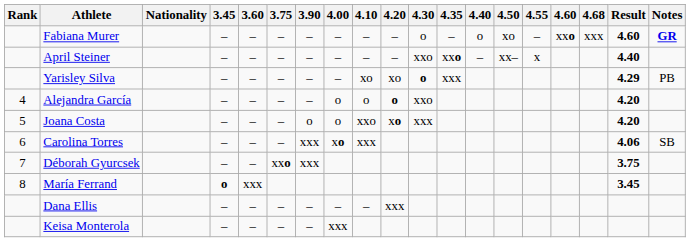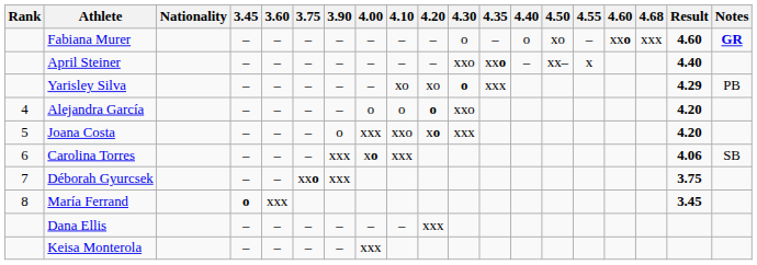 <table class="wikitable sortable" style="text-align:center;font-size:90%">
 <tr>
 <th>Rank</th>
 <th>Athlete</th>
 <th>Nationality</th>
 <th>3.45</th>
 <th>3.60</th>
 <th>3.75</th>
 <th>3.90</th>
 <th>4.00</th>
 <th>4.10</th>
 <th>4.20</th>
 <th>4.30</th>
 <th>4.35</th>
 <th>4.40</th>
 <th>4.50</th>
 <th>4.55</th>
 <th>4.60</th>
 <th>4.68</th>
 <th>Result</th>
 <th>Notes</th>
 </tr>
 <tr>
 <td></td>
 <td align="left"><a href='#'>Fabiana Murer</a></td>
 <td align=left></td>
 <td>–</td>
 <td>–</td>
 <td>–</td>
 <td>–</td>
 <td>–</td>
 <td>–</td>
 <td>–</td>
 <td>o</td>
 <td>–</td>
 <td>o</td>
 <td>xo</td>
 <td>–</td>
 <td>xx<strong>o</strong></td>
 <td>xxx</td>
 <td><strong>4.60</strong></td>
 <td><strong><a href='#'>GR</a></strong></td>
 </tr>
 <tr>
 <td></td>
 <td align="left"><a href='#'>April Steiner</a></td>
 <td align=left></td>
 <td>–</td>
 <td>–</td>
 <td>–</td>
 <td>–</td>
 <td>–</td>
 <td>–</td>
 <td>–</td>
 <td>xxo</td>
 <td>xx<strong>o</strong></td>
 <td>–</td>
 <td>xx–</td>
 <td>x</td>
 <td></td>
 <td></td>
 <td><strong>4.40</strong></td>
 <td></td>
 </tr>
 <tr>
 <td></td>
 <td align="left"><a href='#'>Yarisley Silva</a></td>
 <td align=left></td>
 <td>–</td>
 <td>–</td>
 <td>–</td>
 <td>–</td>
 <td>–</td>
 <td>xo</td>
 <td>xo</td>
 <td><strong>o</strong></td>
 <td>xxx</td>
 <td></td>
 <td></td>
 <td></td>
 <td></td>
 <td></td>
 <td><strong>4.29</strong></td>
 <td>PB</td>
 </tr>
 <tr>
 <td>4</td>
 <td align="left"><a href='#'>Alejandra García</a></td>
 <td align=left></td>
 <td>–</td>
 <td>–</td>
 <td>–</td>
 <td>–</td>
 <td>o</td>
 <td>o</td>
 <td><strong>o</strong></td>
 <td>xxo</td>
 <td></td>
 <td></td>
 <td></td>
 <td></td>
 <td></td>
 <td></td>
 <td><strong>4.20</strong></td>
 <td></td>
 </tr>
 <tr>
 <td>5</td>
 <td align="left"><a href='#'>Joana Costa</a></td>
 <td align=left></td>
 <td>–</td>
 <td>–</td>
 <td>–</td>
 <td>o</td>
-<td>o</td>
+<td>xxx</td>
 <td>xxo</td>
 <td>x<strong>o</strong></td>
 <td>xxx</td>
 <td></td>
 <td></td>
 <td></td>
 <td></td>
 <td></td>
 <td></td>
 <td><strong>4.20</strong></td>
 <td></td>
 </tr>
 <tr>
 <td>6</td>
 <td align="left"><a href='#'>Carolina Torres</a></td>
 <td align=left></td>
 <td>–</td>
 <td>–</td>
 <td>–</td>
 <td>xxx</td>
 <td>x<strong>o</strong></td>
 <td>xxx</td>
 <td></td>
 <td></td>
 <td></td>
 <td></td>
 <td></td>
 <td></td>
 <td></td>
 <td></td>
 <td><strong>4.06</strong></td>
 <td>SB</td>
 </tr>
 <tr>
 <td>7</td>
 <td align="left"><a href='#'>Déborah Gyurcsek</a></td>
 <td align=left></td>
 <td>–</td>
 <td>–</td>
 <td>xx<strong>o</strong></td>
 <td>xxx</td>
 <td></td>
 <td></td>
 <td></td>
 <td></td>
 <td></td>
 <td></td>
 <td></td>
 <td></td>
 <td></td>
 <td></td>
 <td><strong>3.75</strong></td>
 <td></td>
 </tr>
 <tr>
 <td>8</td>
 <td align="left"><a href='#'>María Ferrand</a></td>
 <td align=left></td>
 <td><strong>o</strong></td>
 <td>xxx</td>
 <td></td>
 <td></td>
 <td></td>
 <td></td>
 <td></td>
 <td></td>
 <td></td>
 <td></td>
 <td></td>
 <td></td>
 <td></td>
 <td></td>
 <td><strong>3.45</strong></td>
 <td></td>
 </tr>
 <tr>
 <td></td>
 <td align="left"><a href='#'>Dana Ellis</a></td>
 <td align=left></td>
 <td>–</td>
 <td>–</td>
 <td>–</td>
 <td>–</td>
 <td>–</td>
 <td>–</td>
 <td>xxx</td>
 <td></td>
 <td></td>
 <td></td>
 <td></td>
 <td></td>
 <td></td>
 <td></td>
 <td><strong></strong></td>
 <td></td>
 </tr>
 <tr>
 <td></td>
 <td align="left"><a href='#'>Keisa Monterola</a></td>
 <td align=left></td>
 <td>–</td>
 <td>–</td>
 <td>–</td>
 <td>–</td>
 <td>xxx</td>
 <td></td>
 <td></td>
 <td></td>
 <td></td>
 <td></td>
 <td></td>
 <td></td>
 <td></td>
 <td></td>
 <td><strong></strong></td>
 <td></td>
 </tr>
 </table>
